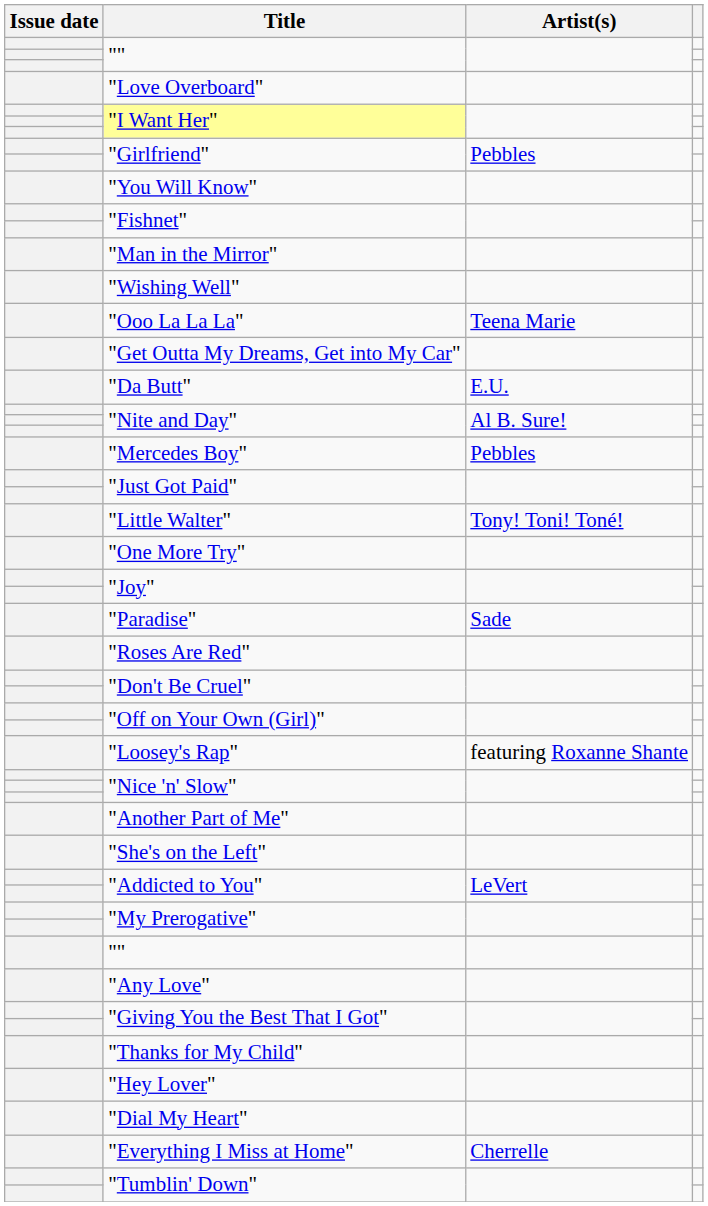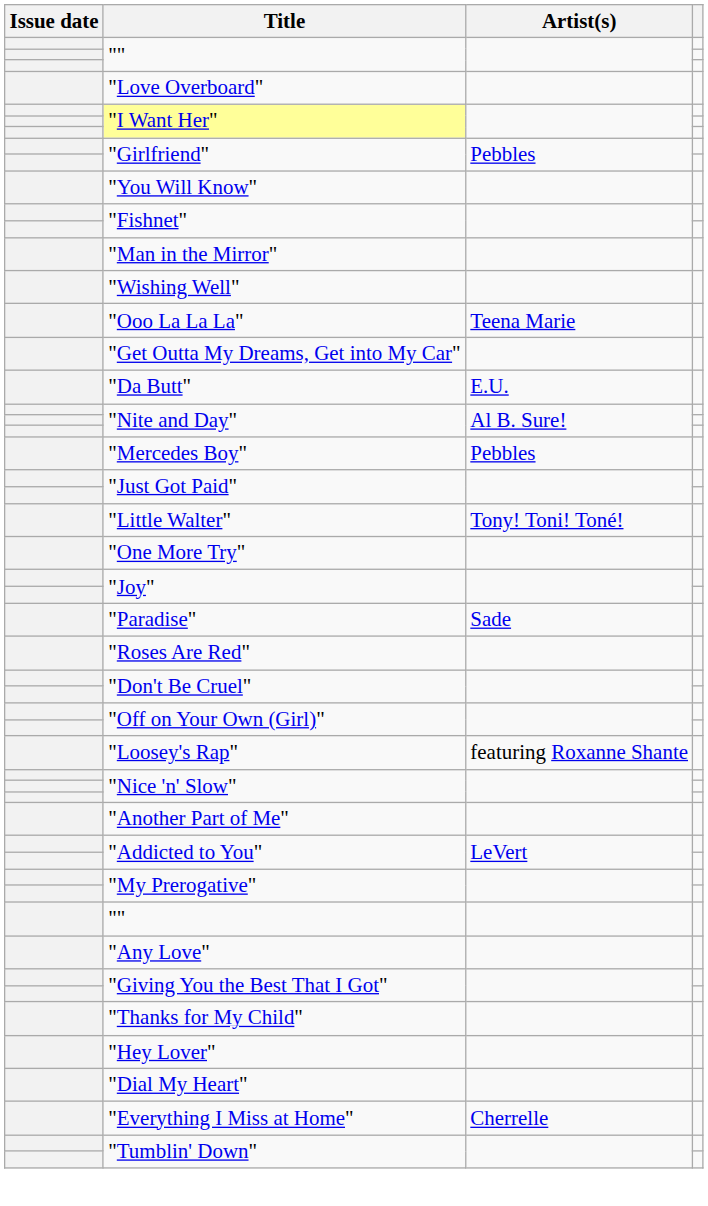 <table class="wikitable sortable plainrowheaders">
 <tr>
 <th scope="col">Issue date</th>
 <th scope="col">Title</th>
 <th scope="col">Artist(s)</th>
 <th scope="col" class="unsortable"></th>
 </tr>
 <tr>
 <th scope=row></th>
 <td rowspan="3">""</td>
 <td rowspan="3"></td>
 <td align=center></td>
 </tr>
 <tr>
 <th scope=row></th>
 <td align=center></td>
 </tr>
 <tr>
 <th scope=row></th>
 <td align=center></td>
 </tr>
 <tr>
 <th scope=row></th>
 <td>"<a href='#'>Love Overboard</a>"</td>
 <td></td>
 <td align=center></td>
 </tr>
 <tr>
 <th scope=row></th>
 <td bgcolor=#FFFF99 rowspan="3">"<a href='#'>I Want Her</a>" </td>
 <td rowspan="3"></td>
 <td align=center></td>
 </tr>
 <tr>
 <th scope=row></th>
 <td align=center></td>
 </tr>
 <tr>
 <th scope=row></th>
 <td align=center></td>
 </tr>
 <tr>
 <th scope=row></th>
 <td rowspan="2">"<a href='#'>Girlfriend</a>"</td>
 <td rowspan="2"><a href='#'>Pebbles</a></td>
 <td align=center></td>
 </tr>
 <tr>
 <th scope=row></th>
 <td align=center></td>
 </tr>
 <tr>
 <th scope=row></th>
 <td>"<a href='#'>You Will Know</a>"</td>
 <td></td>
 <td align=center></td>
 </tr>
 <tr>
 <th scope=row></th>
 <td rowspan="2">"<a href='#'>Fishnet</a>"</td>
 <td rowspan="2"></td>
 <td align=center></td>
 </tr>
 <tr>
 <th scope=row></th>
 <td align=center></td>
 </tr>
 <tr>
 <th scope=row></th>
 <td>"<a href='#'>Man in the Mirror</a>"</td>
 <td></td>
 <td align=center></td>
 </tr>
 <tr>
 <th scope=row></th>
 <td>"<a href='#'>Wishing Well</a>"</td>
 <td></td>
 <td align=center></td>
 </tr>
 <tr>
 <th scope=row></th>
 <td>"<a href='#'>Ooo La La La</a>"</td>
 <td><a href='#'>Teena Marie</a></td>
 <td align=center></td>
 </tr>
 <tr>
 <th scope=row></th>
 <td>"<a href='#'>Get Outta My Dreams, Get into My Car</a>"</td>
 <td></td>
 <td align=center></td>
 </tr>
 <tr>
 <th scope=row></th>
 <td>"<a href='#'>Da Butt</a>"</td>
 <td><a href='#'>E.U.</a></td>
 <td align=center></td>
 </tr>
 <tr>
 <th scope=row></th>
 <td rowspan="3">"<a href='#'>Nite and Day</a>"</td>
 <td rowspan="3"><a href='#'>Al B. Sure!</a></td>
 <td align=center></td>
 </tr>
 <tr>
 <th scope=row></th>
 <td align=center></td>
 </tr>
 <tr>
 <th scope=row></th>
 <td align=center></td>
 </tr>
 <tr>
 <th scope=row></th>
 <td>"<a href='#'>Mercedes Boy</a>"</td>
 <td><a href='#'>Pebbles</a></td>
 <td align=center></td>
 </tr>
 <tr>
 <th scope=row></th>
 <td rowspan="2">"<a href='#'>Just Got Paid</a>"</td>
 <td rowspan="2"></td>
 <td align=center></td>
 </tr>
 <tr>
 <th scope=row></th>
 <td align=center></td>
 </tr>
 <tr>
 <th scope=row></th>
 <td>"<a href='#'>Little Walter</a>"</td>
 <td><a href='#'>Tony! Toni! Toné!</a></td>
 <td align=center></td>
 </tr>
 <tr>
 <th scope=row></th>
 <td>"<a href='#'>One More Try</a>"</td>
 <td></td>
 <td align=center></td>
 </tr>
 <tr>
 <th scope=row></th>
 <td rowspan="2">"<a href='#'>Joy</a>"</td>
 <td rowspan="2"></td>
 <td align=center></td>
 </tr>
 <tr>
 <th scope=row></th>
 <td align=center></td>
 </tr>
 <tr>
 <th scope=row></th>
 <td>"<a href='#'>Paradise</a>"</td>
 <td><a href='#'>Sade</a></td>
 <td align=center></td>
 </tr>
 <tr>
 <th scope=row></th>
 <td>"<a href='#'>Roses Are Red</a>"</td>
 <td></td>
 <td align=center></td>
 </tr>
 <tr>
 <th scope=row></th>
 <td rowspan="2">"<a href='#'>Don't Be Cruel</a>"</td>
 <td rowspan="2"></td>
 <td align=center></td>
 </tr>
 <tr>
 <th scope=row></th>
 <td align=center></td>
 </tr>
 <tr>
 <th scope=row></th>
 <td rowspan="2">"<a href='#'>Off on Your Own (Girl)</a>"</td>
 <td rowspan="2"></td>
 <td align=center></td>
 </tr>
 <tr>
 <th scope=row></th>
 <td align=center></td>
 </tr>
 <tr>
 <th scope=row></th>
 <td>"<a href='#'>Loosey's Rap</a>"</td>
 <td> featuring <a href='#'>Roxanne Shante</a></td>
 <td align=center></td>
 </tr>
 <tr>
 <th scope=row></th>
 <td rowspan="3">"<a href='#'>Nice 'n' Slow</a>"</td>
 <td rowspan="3"></td>
 <td align=center></td>
 </tr>
 <tr>
 <th scope=row></th>
 <td align=center></td>
 </tr>
 <tr>
 <th scope=row></th>
 <td align=center></td>
 </tr>
 <tr>
 <th scope=row></th>
 <td>"<a href='#'>Another Part of Me</a>"</td>
 <td></td>
 <td align=center></td>
 </tr>
 <tr>
 <th scope=row></th>
-<td>"<a href='#'>She's on the Left</a>"</td>
-<td></td>
-<td align=center></td>
-</tr>
-<tr>
-<th scope=row></th>
 <td rowspan="2">"<a href='#'>Addicted to You</a>"</td>
 <td rowspan="2"><a href='#'>LeVert</a></td>
 <td align=center></td>
 </tr>
 <tr>
 <th scope=row></th>
 <td align=center></td>
 </tr>
 <tr>
 <th scope=row></th>
 <td rowspan="2">"<a href='#'>My Prerogative</a>"</td>
 <td rowspan="2"></td>
 <td align=center></td>
 </tr>
 <tr>
 <th scope=row></th>
 <td align=center></td>
 </tr>
 <tr>
 <th scope=row></th>
 <td>""</td>
 <td></td>
 <td align=center></td>
 </tr>
 <tr>
 <th scope=row></th>
 <td>"<a href='#'>Any Love</a>"</td>
 <td></td>
 <td align=center></td>
 </tr>
 <tr>
 <th scope=row></th>
 <td rowspan="2">"<a href='#'>Giving You the Best That I Got</a>"</td>
 <td rowspan="2"></td>
 <td align=center></td>
 </tr>
 <tr>
 <th scope=row></th>
 <td align=center></td>
 </tr>
 <tr>
 <th scope=row></th>
 <td>"<a href='#'>Thanks for My Child</a>"</td>
 <td></td>
 <td align=center></td>
 </tr>
 <tr>
 <th scope=row></th>
 <td>"<a href='#'>Hey Lover</a>"</td>
 <td></td>
 <td align=center></td>
 </tr>
 <tr>
 <th scope=row></th>
 <td>"<a href='#'>Dial My Heart</a>"</td>
 <td></td>
 <td align=center></td>
 </tr>
 <tr>
 <th scope=row></th>
 <td>"<a href='#'>Everything I Miss at Home</a>"</td>
 <td><a href='#'>Cherrelle</a></td>
 <td align=center></td>
 </tr>
 <tr>
 <th scope=row></th>
 <td rowspan="2">"<a href='#'>Tumblin' Down</a>"</td>
 <td rowspan="2"></td>
 <td align=center></td>
 </tr>
 <tr>
 <th scope=row></th>
 <td align=center></td>
 </tr>
 </table>
